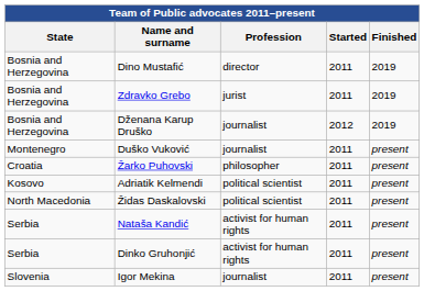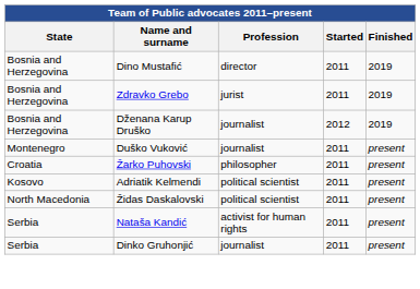 <table class="wikitable">
 <tr ->
 <td bgcolor=#284D93 colspan=5 style="text-align:center; color:white;"><strong> Team of Public advocates 2011–present</strong></td>
 </tr>
 <tr ->
 <th>State</th>
 <th>Name and surname</th>
 <th>Profession</th>
 <th>Started</th>
 <th>Finished</th>
 </tr>
 <tr ->
 <td> Bosnia and Herzegovina</td>
 <td>Dino Mustafić</td>
 <td>director</td>
 <td>2011</td>
 <td>2019</td>
 </tr>
 <tr ->
 <td> Bosnia and Herzegovina</td>
 <td><a href='#'>Zdravko Grebo</a></td>
 <td>jurist</td>
 <td>2011</td>
 <td>2019</td>
 </tr>
 <tr ->
 <td> Bosnia and Herzegovina</td>
 <td>Dženana Karup Druško</td>
 <td>journalist</td>
 <td>2012</td>
 <td>2019</td>
 </tr>
 <tr ->
 <td> Montenegro</td>
 <td>Duško Vuković</td>
 <td>journalist</td>
 <td>2011</td>
 <td><em>present</em></td>
 </tr>
 <tr ->
 <td> Croatia</td>
 <td><a href='#'>Žarko Puhovski</a></td>
 <td>philosopher</td>
 <td>2011</td>
 <td><em>present</em></td>
 </tr>
 <tr ->
 <td> Kosovo</td>
 <td>Adriatik Kelmendi</td>
 <td>political scientist</td>
 <td>2011</td>
 <td><em>present</em></td>
 </tr>
 <tr ->
 <td> North Macedonia</td>
 <td>Židas Daskalovski</td>
 <td>political scientist</td>
 <td>2011</td>
 <td><em>present</em></td>
 </tr>
 <tr ->
 <td> Serbia</td>
 <td><a href='#'>Nataša Kandić</a></td>
 <td>activist for human rights</td>
 <td>2011</td>
 <td><em>present</em></td>
 </tr>
 <tr ->
 <td> Serbia</td>
 <td>Dinko Gruhonjić</td>
-<td>activist for human rights</td>
-<td>2011</td>
-<td><em>present</em></td>
-</tr>
-<tr ->
-<td> Slovenia</td>
-<td>Igor Mekina</td>
 <td>journalist</td>
 <td>2011</td>
 <td><em>present</em></td>
 </tr>
 </table>
